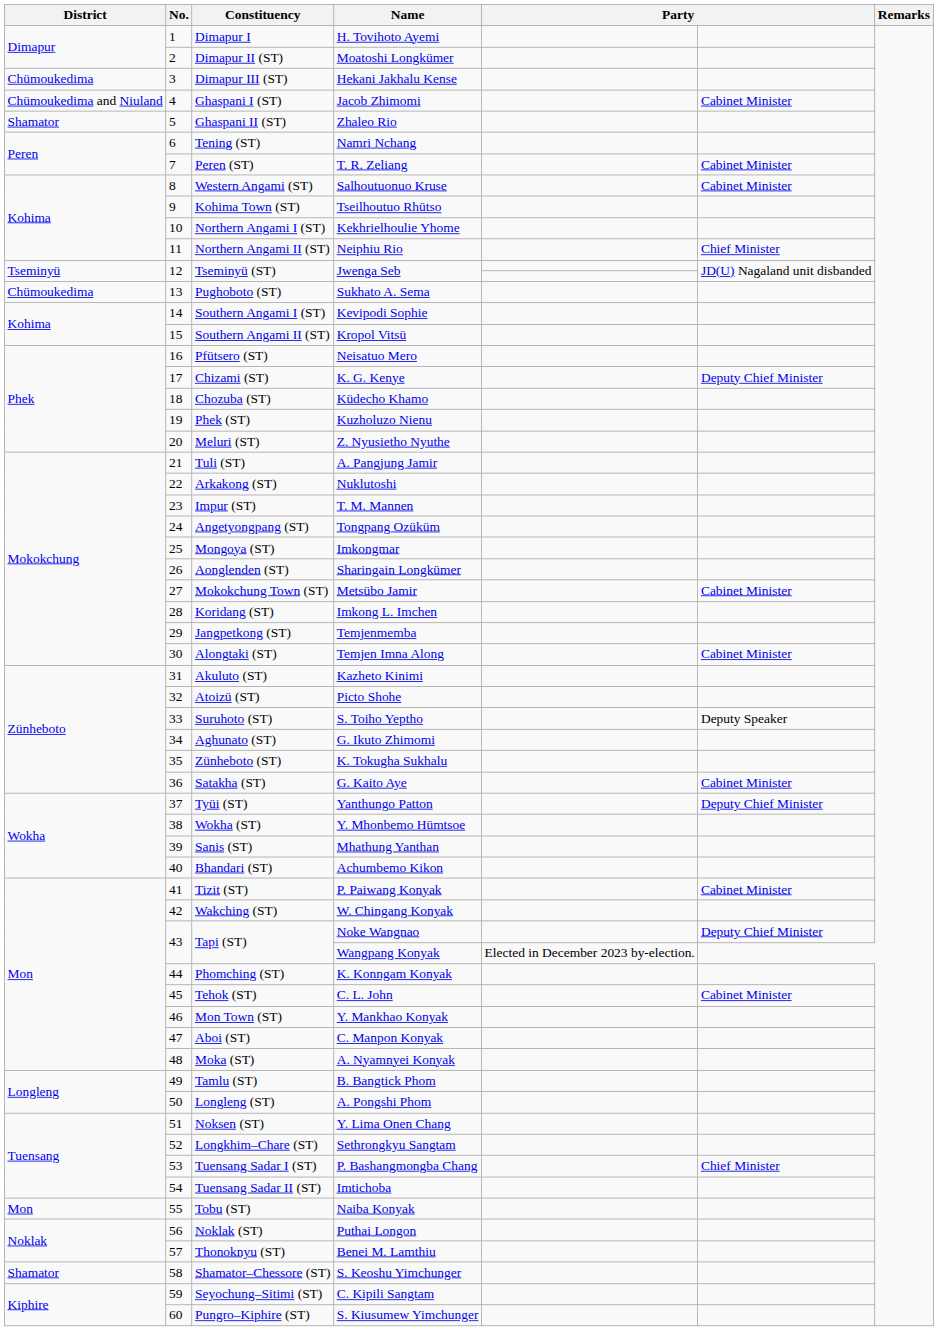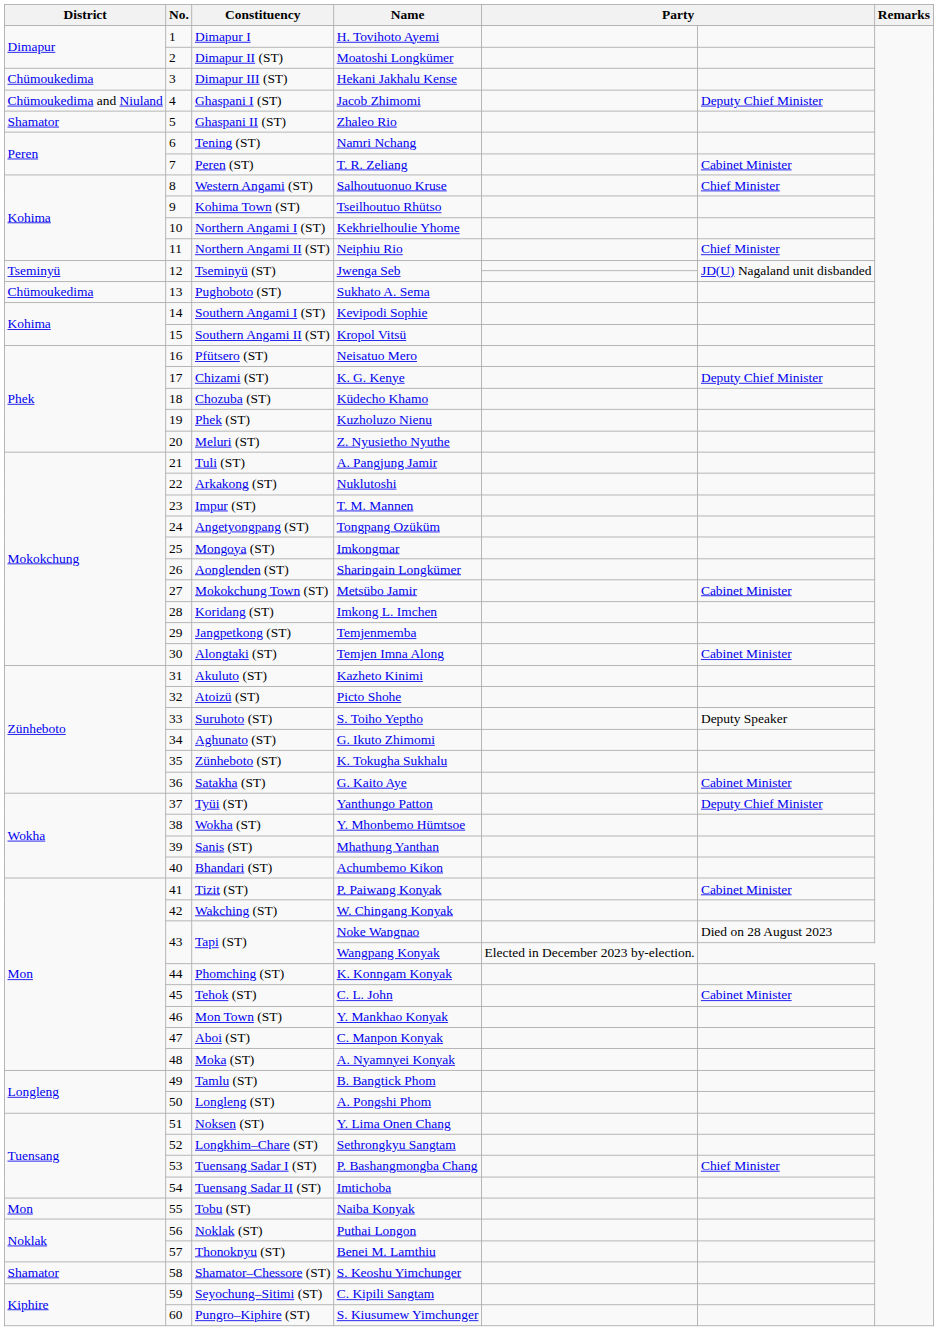 <table class="wikitable sortable">
 <tr>
 <th>District</th>
 <th>No.</th>
 <th>Constituency</th>
 <th>Name</th>
 <th colspan="2">Party</th>
 <th>Remarks</th>
 </tr>
 <tr>
 <td rowspan="2"><a href='#'>Dimapur</a></td>
 <td>1</td>
 <td><a href='#'>Dimapur I</a></td>
 <td><a href='#'>H. Tovihoto Ayemi</a></td>
 <td></td>
 <td></td>
 </tr>
 <tr>
 <td>2</td>
 <td><a href='#'>Dimapur II</a> (ST)</td>
 <td><a href='#'>Moatoshi Longkümer</a></td>
 <td></td>
 <td></td>
 </tr>
 <tr>
 <td rowspan="1"><a href='#'>Chümoukedima</a></td>
 <td>3</td>
 <td><a href='#'>Dimapur III</a> (ST)</td>
 <td><a href='#'>Hekani Jakhalu Kense</a></td>
 <td></td>
 <td></td>
 </tr>
 <tr>
 <td rowspan="1"><a href='#'>Chümoukedima</a> and <a href='#'>Niuland</a></td>
 <td>4</td>
 <td><a href='#'>Ghaspani I</a> (ST)</td>
 <td><a href='#'>Jacob Zhimomi</a></td>
 <td></td>
-<td><a href='#'>Cabinet Minister</a></td>
+<td><a href='#'>Deputy Chief Minister</a></td>
 </tr>
 <tr>
 <td rowspan="1"><a href='#'>Shamator</a></td>
 <td>5</td>
 <td><a href='#'>Ghaspani II</a> (ST)</td>
 <td><a href='#'>Zhaleo Rio</a></td>
 <td></td>
 <td></td>
 </tr>
 <tr>
 <td rowspan="2"><a href='#'>Peren</a></td>
 <td>6</td>
 <td><a href='#'>Tening</a> (ST)</td>
 <td><a href='#'>Namri Nchang</a></td>
 <td></td>
 <td></td>
 </tr>
 <tr>
 <td>7</td>
 <td><a href='#'>Peren</a> (ST)</td>
 <td><a href='#'>T. R. Zeliang</a></td>
 <td></td>
 <td><a href='#'>Cabinet Minister</a></td>
 </tr>
 <tr>
 <td rowspan="4"><a href='#'>Kohima</a></td>
 <td>8</td>
 <td><a href='#'>Western Angami</a> (ST)</td>
 <td><a href='#'>Salhoutuonuo Kruse</a></td>
 <td></td>
-<td><a href='#'>Cabinet Minister</a></td>
+<td><a href='#'>Chief Minister</a></td>
 </tr>
 <tr>
 <td>9</td>
 <td><a href='#'>Kohima Town</a> (ST)</td>
 <td><a href='#'>Tseilhoutuo Rhütso</a></td>
 <td></td>
 <td></td>
 </tr>
 <tr>
 <td>10</td>
 <td><a href='#'>Northern Angami I</a> (ST)</td>
 <td><a href='#'>Kekhrielhoulie Yhome</a></td>
 <td></td>
 <td></td>
 </tr>
 <tr>
 <td>11</td>
 <td><a href='#'>Northern Angami II</a> (ST)</td>
 <td><a href='#'>Neiphiu Rio</a></td>
 <td></td>
 <td><a href='#'>Chief Minister</a></td>
 </tr>
 <tr>
 <td rowspan="2"><a href='#'>Tseminyü</a></td>
 <td rowspan="2">12</td>
 <td rowspan="2"><a href='#'>Tseminyü</a> (ST)</td>
 <td rowspan="2"><a href='#'>Jwenga Seb</a></td>
 <td></td>
 <td rowspan=2><a href='#'>JD(U)</a> Nagaland unit disbanded</td>
 </tr>
 <tr>
 <td></td>
 </tr>
 <tr>
 <td rowspan="1"><a href='#'>Chümoukedima</a></td>
 <td>13</td>
 <td><a href='#'>Pughoboto</a> (ST)</td>
 <td><a href='#'>Sukhato A. Sema</a></td>
 <td></td>
 <td></td>
 </tr>
 <tr>
 <td rowspan="2"><a href='#'>Kohima</a></td>
 <td>14</td>
 <td><a href='#'>Southern Angami I</a> (ST)</td>
 <td><a href='#'>Kevipodi Sophie</a></td>
 <td></td>
 <td></td>
 </tr>
 <tr>
 <td>15</td>
 <td><a href='#'>Southern Angami II</a> (ST)</td>
 <td><a href='#'>Kropol Vitsü</a></td>
 <td></td>
 <td></td>
 </tr>
 <tr>
 <td rowspan="5"><a href='#'>Phek</a></td>
 <td>16</td>
 <td><a href='#'>Pfütsero</a> (ST)</td>
 <td><a href='#'>Neisatuo Mero</a></td>
 <td></td>
 <td></td>
 </tr>
 <tr>
 <td>17</td>
 <td><a href='#'>Chizami</a> (ST)</td>
 <td><a href='#'>K. G. Kenye</a></td>
 <td></td>
 <td><a href='#'>Deputy Chief Minister</a></td>
 </tr>
 <tr>
 <td>18</td>
 <td><a href='#'>Chozuba</a> (ST)</td>
 <td><a href='#'>Küdecho Khamo</a></td>
 <td></td>
 <td></td>
 </tr>
 <tr>
 <td>19</td>
 <td><a href='#'>Phek</a> (ST)</td>
 <td><a href='#'>Kuzholuzo Nienu</a></td>
 <td></td>
 <td></td>
 </tr>
 <tr>
 <td>20</td>
 <td><a href='#'>Meluri</a> (ST)</td>
 <td><a href='#'>Z. Nyusietho Nyuthe</a></td>
 <td></td>
 <td></td>
 </tr>
 <tr>
 <td rowspan="10"><a href='#'>Mokokchung</a></td>
 <td>21</td>
 <td><a href='#'>Tuli</a> (ST)</td>
 <td><a href='#'>A. Pangjung Jamir</a></td>
 <td></td>
 <td></td>
 </tr>
 <tr>
 <td>22</td>
 <td><a href='#'>Arkakong</a> (ST)</td>
 <td><a href='#'>Nuklutoshi</a></td>
 <td></td>
 <td></td>
 </tr>
 <tr>
 <td>23</td>
 <td><a href='#'>Impur</a> (ST)</td>
 <td><a href='#'>T. M. Mannen</a></td>
 <td></td>
 <td></td>
 </tr>
 <tr>
 <td>24</td>
 <td><a href='#'>Angetyongpang</a> (ST)</td>
 <td><a href='#'>Tongpang Ozüküm</a></td>
 <td></td>
 <td></td>
 </tr>
 <tr>
 <td>25</td>
 <td><a href='#'>Mongoya</a> (ST)</td>
 <td><a href='#'>Imkongmar</a></td>
 <td></td>
 <td></td>
 </tr>
 <tr>
 <td>26</td>
 <td><a href='#'>Aonglenden</a> (ST)</td>
 <td><a href='#'>Sharingain Longkümer</a></td>
 <td></td>
 <td></td>
 </tr>
 <tr>
 <td>27</td>
 <td><a href='#'>Mokokchung Town</a> (ST)</td>
 <td><a href='#'>Metsübo Jamir</a></td>
 <td></td>
 <td><a href='#'>Cabinet Minister</a></td>
 </tr>
 <tr>
 <td>28</td>
 <td><a href='#'>Koridang</a> (ST)</td>
 <td><a href='#'>Imkong L. Imchen</a></td>
 <td></td>
 <td></td>
 </tr>
 <tr>
 <td>29</td>
 <td><a href='#'>Jangpetkong</a> (ST)</td>
 <td><a href='#'>Temjenmemba</a></td>
 <td></td>
 <td></td>
 </tr>
 <tr>
 <td>30</td>
 <td><a href='#'>Alongtaki</a> (ST)</td>
 <td><a href='#'>Temjen Imna Along</a></td>
 <td></td>
 <td><a href='#'>Cabinet Minister</a></td>
 </tr>
 <tr>
 <td rowspan="6"><a href='#'>Zünheboto</a></td>
 <td>31</td>
 <td><a href='#'>Akuluto</a> (ST)</td>
 <td><a href='#'>Kazheto Kinimi</a></td>
 <td></td>
 <td></td>
 </tr>
 <tr>
 <td>32</td>
 <td><a href='#'>Atoizü</a> (ST)</td>
 <td><a href='#'>Picto Shohe</a></td>
 <td></td>
 <td></td>
 </tr>
 <tr>
 <td>33</td>
 <td><a href='#'>Suruhoto</a> (ST)</td>
 <td><a href='#'>S. Toiho Yeptho</a></td>
 <td></td>
 <td>Deputy Speaker</td>
 </tr>
 <tr>
 <td>34</td>
 <td><a href='#'>Aghunato</a> (ST)</td>
 <td><a href='#'>G. Ikuto Zhimomi</a></td>
 <td></td>
 <td></td>
 </tr>
 <tr>
 <td>35</td>
 <td><a href='#'>Zünheboto</a> (ST)</td>
 <td><a href='#'>K. Tokugha Sukhalu</a></td>
 <td></td>
 <td></td>
 </tr>
 <tr>
 <td>36</td>
 <td><a href='#'>Satakha</a> (ST)</td>
 <td><a href='#'>G. Kaito Aye</a></td>
 <td></td>
 <td><a href='#'>Cabinet Minister</a></td>
 </tr>
 <tr>
 <td rowspan="4"><a href='#'>Wokha</a></td>
 <td>37</td>
 <td><a href='#'>Tyüi</a> (ST)</td>
 <td><a href='#'>Yanthungo Patton</a></td>
 <td></td>
 <td><a href='#'>Deputy Chief Minister</a></td>
 </tr>
 <tr>
 <td>38</td>
 <td><a href='#'>Wokha</a> (ST)</td>
 <td><a href='#'>Y. Mhonbemo Hümtsoe</a></td>
 <td></td>
 <td></td>
 </tr>
 <tr>
 <td>39</td>
 <td><a href='#'>Sanis</a> (ST)</td>
 <td><a href='#'>Mhathung Yanthan</a></td>
 <td></td>
 <td></td>
 </tr>
 <tr>
 <td>40</td>
 <td><a href='#'>Bhandari</a> (ST)</td>
 <td><a href='#'>Achumbemo Kikon</a></td>
 <td></td>
 <td></td>
 </tr>
 <tr>
 <td rowspan="9"><a href='#'>Mon</a></td>
 <td>41</td>
 <td><a href='#'>Tizit</a> (ST)</td>
 <td><a href='#'>P. Paiwang Konyak</a></td>
 <td></td>
 <td><a href='#'>Cabinet Minister</a></td>
 </tr>
 <tr>
 <td>42</td>
 <td><a href='#'>Wakching</a> (ST)</td>
 <td><a href='#'>W. Chingang Konyak</a></td>
 <td></td>
 <td></td>
 </tr>
 <tr>
 <td rowspan="2">43</td>
 <td rowspan="2"><a href='#'>Tapi</a> (ST)</td>
 <td><a href='#'>Noke Wangnao</a></td>
 <td></td>
-<td><a href='#'>Deputy Chief Minister</a></td>
+<td>Died on 28 August 2023</td>
 </tr>
 <tr>
 <td><a href='#'>Wangpang Konyak</a></td>
 <td>Elected in December 2023 by-election.</td>
 </tr>
 <tr>
 <td>44</td>
 <td><a href='#'>Phomching</a> (ST)</td>
 <td><a href='#'>K. Konngam Konyak</a></td>
 <td></td>
 <td></td>
 </tr>
 <tr>
 <td>45</td>
 <td><a href='#'>Tehok</a> (ST)</td>
 <td><a href='#'>C. L. John</a></td>
 <td></td>
 <td><a href='#'>Cabinet Minister</a></td>
 </tr>
 <tr>
 <td>46</td>
 <td><a href='#'>Mon Town</a> (ST)</td>
 <td><a href='#'>Y. Mankhao Konyak</a></td>
 <td></td>
 <td></td>
 </tr>
 <tr>
 <td>47</td>
 <td><a href='#'>Aboi</a> (ST)</td>
 <td><a href='#'>C. Manpon Konyak</a></td>
 <td></td>
 <td></td>
 </tr>
 <tr>
 <td>48</td>
 <td><a href='#'>Moka</a> (ST)</td>
 <td><a href='#'>A. Nyamnyei Konyak</a></td>
 <td></td>
 <td></td>
 </tr>
 <tr>
 <td rowspan="2"><a href='#'>Longleng</a></td>
 <td>49</td>
 <td><a href='#'>Tamlu</a> (ST)</td>
 <td><a href='#'>B. Bangtick Phom</a></td>
 <td></td>
 <td></td>
 </tr>
 <tr>
 <td>50</td>
 <td><a href='#'>Longleng</a> (ST)</td>
 <td><a href='#'>A. Pongshi Phom</a></td>
 <td></td>
 <td></td>
 </tr>
 <tr>
 <td rowspan="4"><a href='#'>Tuensang</a></td>
 <td>51</td>
 <td><a href='#'>Noksen</a> (ST)</td>
 <td><a href='#'>Y. Lima Onen Chang</a></td>
 <td></td>
 <td></td>
 </tr>
 <tr>
 <td>52</td>
 <td><a href='#'>Longkhim–Chare</a> (ST)</td>
 <td><a href='#'>Sethrongkyu Sangtam</a></td>
 <td></td>
 <td></td>
 </tr>
 <tr>
 <td>53</td>
 <td><a href='#'>Tuensang Sadar I</a> (ST)</td>
 <td><a href='#'>P. Bashangmongba Chang</a></td>
 <td></td>
 <td><a href='#'>Chief Minister</a></td>
 </tr>
 <tr>
 <td>54</td>
 <td><a href='#'>Tuensang Sadar II</a> (ST)</td>
 <td><a href='#'>Imtichoba</a></td>
 <td></td>
 <td></td>
 </tr>
 <tr>
 <td><a href='#'>Mon</a></td>
 <td>55</td>
 <td><a href='#'>Tobu</a> (ST)</td>
 <td><a href='#'>Naiba Konyak</a></td>
 <td></td>
 <td></td>
 </tr>
 <tr>
 <td rowspan="2"><a href='#'>Noklak</a></td>
 <td>56</td>
 <td><a href='#'>Noklak</a> (ST)</td>
 <td><a href='#'>Puthai Longon</a></td>
 <td></td>
 <td></td>
 </tr>
 <tr>
 <td>57</td>
 <td><a href='#'>Thonoknyu</a> (ST)</td>
 <td><a href='#'>Benei M. Lamthiu</a></td>
 <td></td>
 <td></td>
 </tr>
 <tr>
 <td rowspan="1"><a href='#'>Shamator</a></td>
 <td>58</td>
 <td><a href='#'>Shamator–Chessore</a> (ST)</td>
 <td><a href='#'>S. Keoshu Yimchunger</a></td>
 <td></td>
 <td></td>
 </tr>
 <tr>
 <td rowspan="2"><a href='#'>Kiphire</a></td>
 <td>59</td>
 <td><a href='#'>Seyochung–Sitimi</a> (ST)</td>
 <td><a href='#'>C. Kipili Sangtam</a></td>
 <td></td>
 <td></td>
 </tr>
 <tr>
 <td>60</td>
 <td><a href='#'>Pungro–Kiphire</a> (ST)</td>
 <td><a href='#'>S. Kiusumew Yimchunger</a></td>
 <td></td>
 <td></td>
 </tr>
 </table>
